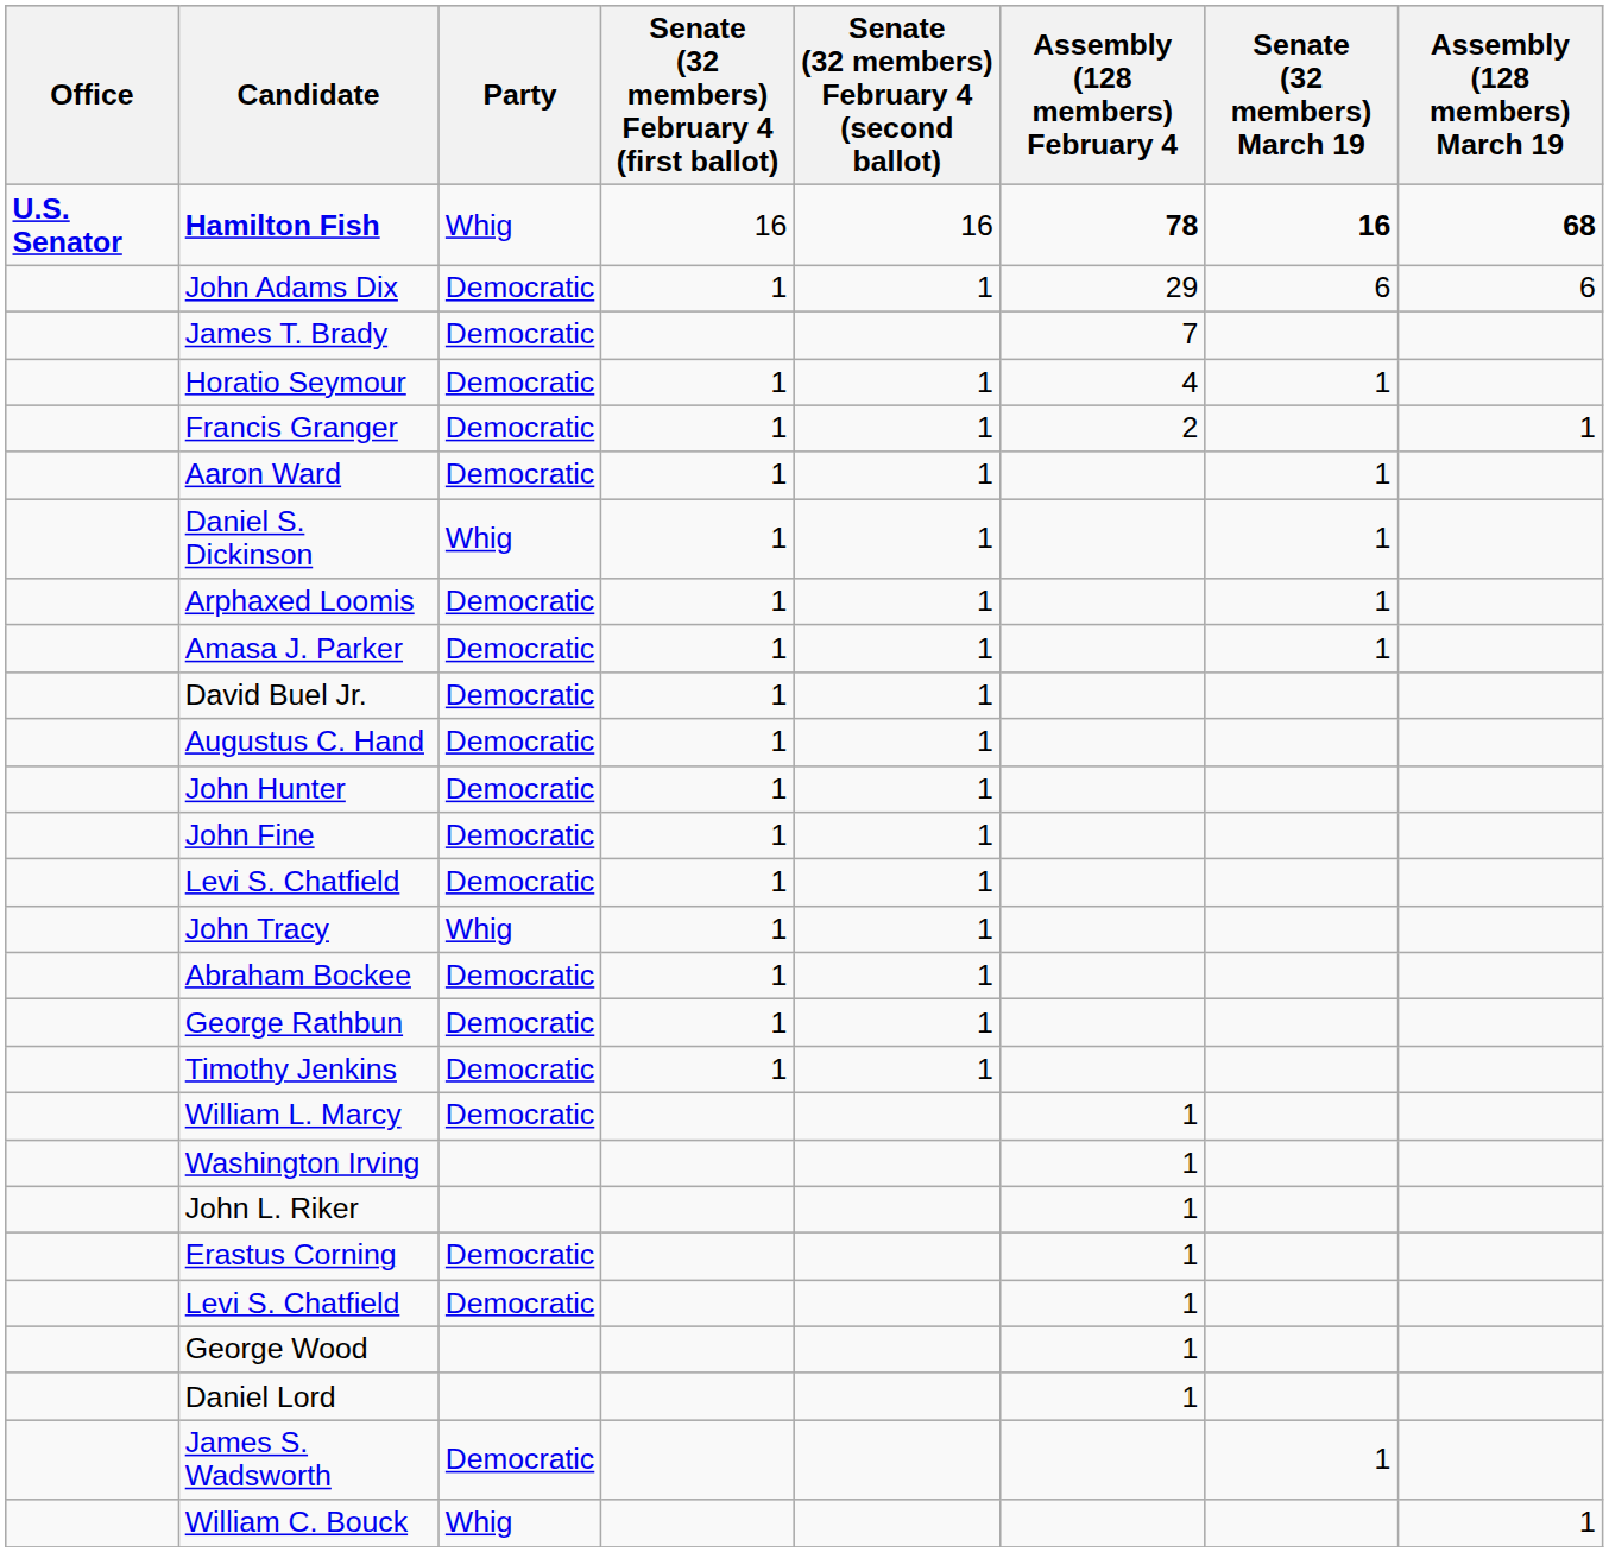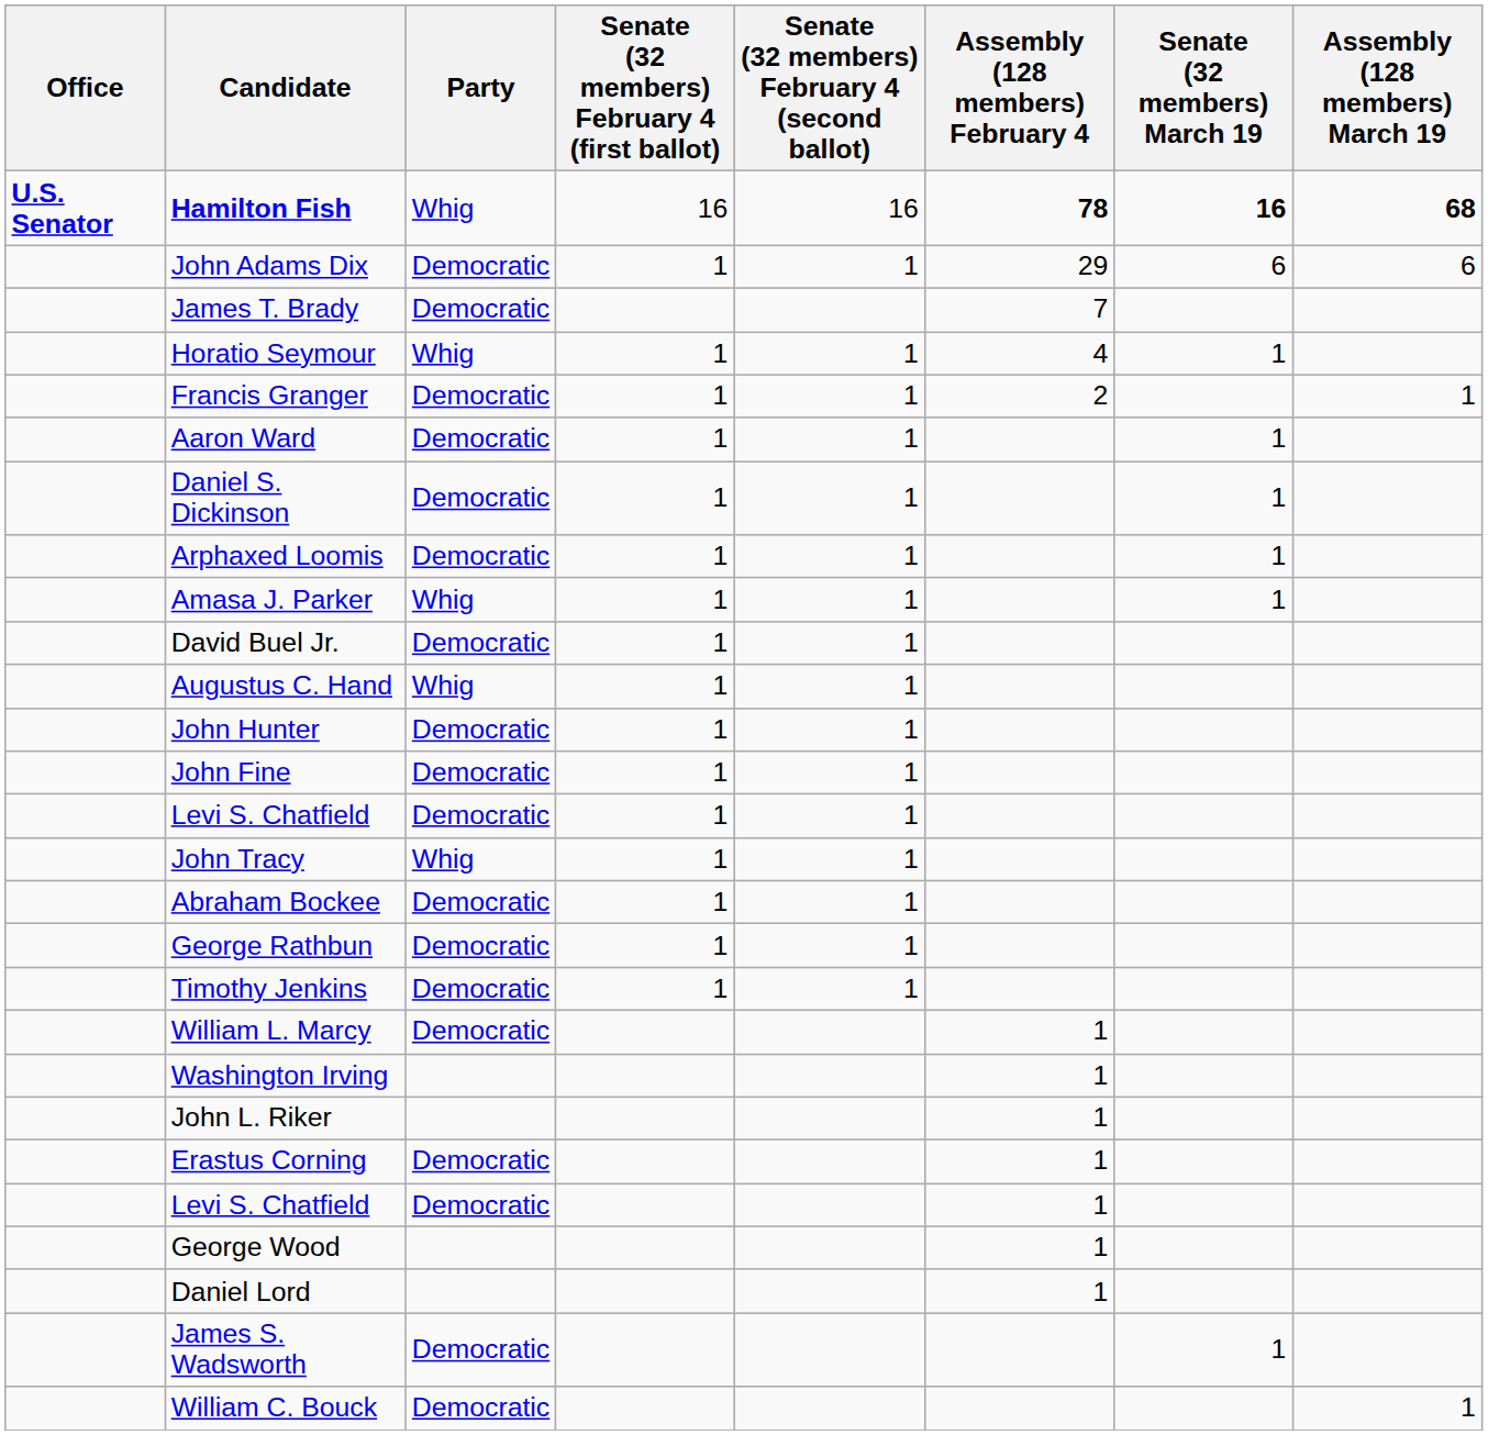 <table class=wikitable>
 <tr bgcolor=lightgrey>
 <th>Office</th>
 <th>Candidate</th>
 <th>Party</th>
 <th>Senate <br>(32 members)<br>February 4<br>(first ballot)</th>
 <th>Senate <br>(32 members)<br>February 4<br>(second ballot)</th>
 <th>Assembly <br>(128 members)<br>February 4</th>
 <th>Senate <br>(32 members)<br>March 19</th>
 <th>Assembly <br>(128 members)<br>March 19</th>
 </tr>
 <tr>
 <td><strong><a href='#'>U.S. Senator</a></strong></td>
 <td><strong><a href='#'>Hamilton Fish</a></strong></td>
 <td><a href='#'>Whig</a></td>
 <td align="right">16</td>
 <td align="right">16</td>
 <td align="right"><strong>78</strong></td>
 <td align="right"><strong>16</strong></td>
 <td align="right"><strong>68</strong></td>
 </tr>
 <tr>
 <td></td>
 <td><a href='#'>John Adams Dix</a></td>
 <td><a href='#'>Democratic</a></td>
 <td align="right">1</td>
 <td align="right">1</td>
 <td align="right">29</td>
 <td align="right">6</td>
 <td align="right">6</td>
 </tr>
 <tr>
 <td></td>
 <td><a href='#'>James T. Brady</a></td>
 <td><a href='#'>Democratic</a></td>
 <td></td>
 <td></td>
 <td align="right">7</td>
 <td></td>
 <td></td>
 </tr>
 <tr>
 <td></td>
 <td><a href='#'>Horatio Seymour</a></td>
-<td><a href='#'>Democratic</a></td>
+<td><a href='#'>Whig</a></td>
 <td align="right">1</td>
 <td align="right">1</td>
 <td align="right">4</td>
 <td align="right">1</td>
 <td></td>
 </tr>
 <tr>
 <td></td>
 <td><a href='#'>Francis Granger</a></td>
 <td><a href='#'>Democratic</a></td>
 <td align="right">1</td>
 <td align="right">1</td>
 <td align="right">2</td>
 <td align="right"></td>
 <td align="right">1</td>
 </tr>
 <tr>
 <td></td>
 <td><a href='#'>Aaron Ward</a></td>
 <td><a href='#'>Democratic</a></td>
 <td align="right">1</td>
 <td align="right">1</td>
 <td></td>
 <td align="right">1</td>
 <td></td>
 </tr>
 <tr>
 <td></td>
 <td><a href='#'>Daniel S. Dickinson</a></td>
-<td><a href='#'>Whig</a></td>
+<td><a href='#'>Democratic</a></td>
 <td align="right">1</td>
 <td align="right">1</td>
 <td></td>
 <td align="right">1</td>
 <td></td>
 </tr>
 <tr>
 <td></td>
 <td><a href='#'>Arphaxed Loomis</a></td>
 <td><a href='#'>Democratic</a></td>
 <td align="right">1</td>
 <td align="right">1</td>
 <td></td>
 <td align="right">1</td>
 <td></td>
 </tr>
 <tr>
 <td></td>
 <td><a href='#'>Amasa J. Parker</a></td>
-<td><a href='#'>Democratic</a></td>
+<td><a href='#'>Whig</a></td>
 <td align="right">1</td>
 <td align="right">1</td>
 <td></td>
 <td align="right">1</td>
 <td></td>
 </tr>
 <tr>
 <td></td>
 <td>David Buel Jr.</td>
 <td><a href='#'>Democratic</a></td>
 <td align="right">1</td>
 <td align="right">1</td>
 <td></td>
 <td></td>
 <td></td>
 </tr>
 <tr>
 <td></td>
 <td><a href='#'>Augustus C. Hand</a></td>
-<td><a href='#'>Democratic</a></td>
+<td><a href='#'>Whig</a></td>
 <td align="right">1</td>
 <td align="right">1</td>
 <td></td>
 <td></td>
 <td></td>
 </tr>
 <tr>
 <td></td>
 <td><a href='#'>John Hunter</a></td>
 <td><a href='#'>Democratic</a></td>
 <td align="right">1</td>
 <td align="right">1</td>
 <td></td>
 <td></td>
 <td></td>
 </tr>
 <tr>
 <td></td>
 <td><a href='#'>John Fine</a></td>
 <td><a href='#'>Democratic</a></td>
 <td align="right">1</td>
 <td align="right">1</td>
 <td></td>
 <td></td>
 <td></td>
 </tr>
 <tr>
 <td></td>
 <td><a href='#'>Levi S. Chatfield</a></td>
 <td><a href='#'>Democratic</a></td>
 <td align="right">1</td>
 <td align="right">1</td>
 <td></td>
 <td></td>
 <td></td>
 </tr>
 <tr>
 <td></td>
 <td><a href='#'>John Tracy</a></td>
 <td><a href='#'>Whig</a></td>
 <td align="right">1</td>
 <td align="right">1</td>
 <td></td>
 <td></td>
 <td></td>
 </tr>
 <tr>
 <td></td>
 <td><a href='#'>Abraham Bockee</a></td>
 <td><a href='#'>Democratic</a></td>
 <td align="right">1</td>
 <td align="right">1</td>
 <td></td>
 <td></td>
 <td></td>
 </tr>
 <tr>
 <td></td>
 <td><a href='#'>George Rathbun</a></td>
 <td><a href='#'>Democratic</a></td>
 <td align="right">1</td>
 <td align="right">1</td>
 <td></td>
 <td></td>
 <td></td>
 </tr>
 <tr>
 <td></td>
 <td><a href='#'>Timothy Jenkins</a></td>
 <td><a href='#'>Democratic</a></td>
 <td align="right">1</td>
 <td align="right">1</td>
 <td></td>
 <td></td>
 <td></td>
 </tr>
 <tr>
 <td></td>
 <td><a href='#'>William L. Marcy</a></td>
 <td><a href='#'>Democratic</a></td>
 <td></td>
 <td></td>
 <td align="right">1</td>
 <td></td>
 <td></td>
 </tr>
 <tr>
 <td></td>
 <td><a href='#'>Washington Irving</a></td>
 <td></td>
 <td></td>
 <td></td>
 <td align="right">1</td>
 <td></td>
 <td></td>
 </tr>
 <tr>
 <td></td>
 <td>John L. Riker</td>
 <td></td>
 <td></td>
 <td></td>
 <td align="right">1</td>
 <td></td>
 <td></td>
 </tr>
 <tr>
 <td></td>
 <td><a href='#'>Erastus Corning</a></td>
 <td><a href='#'>Democratic</a></td>
 <td></td>
 <td></td>
 <td align="right">1</td>
 <td></td>
 <td></td>
 </tr>
 <tr>
 <td></td>
 <td><a href='#'>Levi S. Chatfield</a></td>
 <td><a href='#'>Democratic</a></td>
 <td></td>
 <td></td>
 <td align="right">1</td>
 <td></td>
 <td></td>
 </tr>
 <tr>
 <td></td>
 <td>George Wood</td>
 <td></td>
 <td></td>
 <td></td>
 <td align="right">1</td>
 <td></td>
 <td></td>
 </tr>
 <tr>
 <td></td>
 <td>Daniel Lord</td>
 <td></td>
 <td></td>
 <td></td>
 <td align="right">1</td>
 <td></td>
 <td></td>
 </tr>
 <tr>
 <td></td>
 <td><a href='#'>James S. Wadsworth</a></td>
 <td><a href='#'>Democratic</a></td>
 <td></td>
 <td></td>
 <td></td>
 <td align="right">1</td>
 <td></td>
 </tr>
 <tr>
 <td></td>
 <td><a href='#'>William C. Bouck</a></td>
-<td><a href='#'>Whig</a></td>
+<td><a href='#'>Democratic</a></td>
 <td></td>
 <td></td>
 <td></td>
 <td></td>
 <td align="right">1</td>
 </tr>
 <tr>
 </tr>
 </table>
